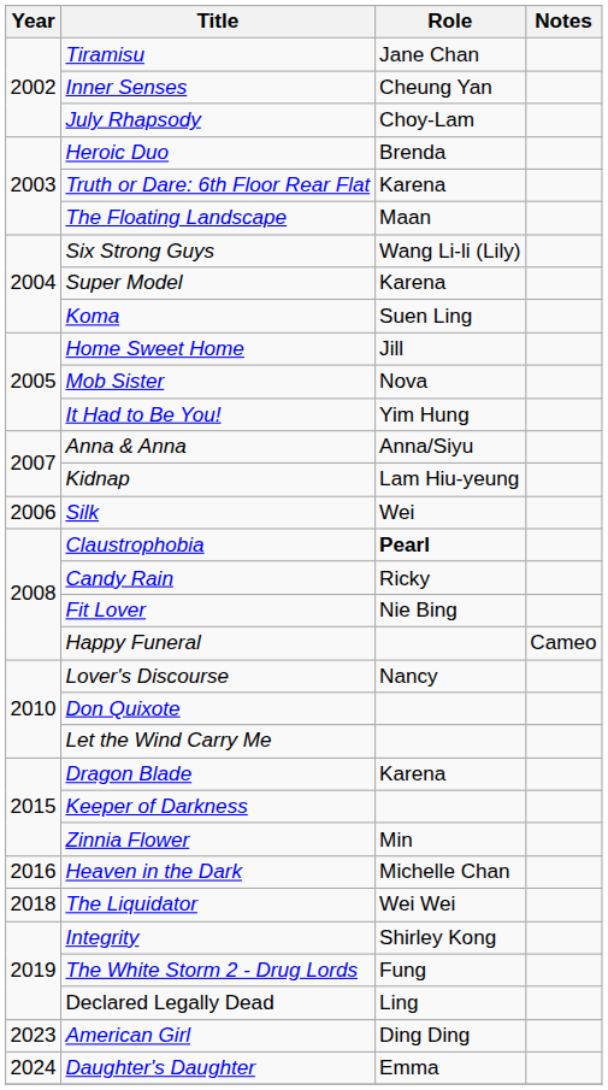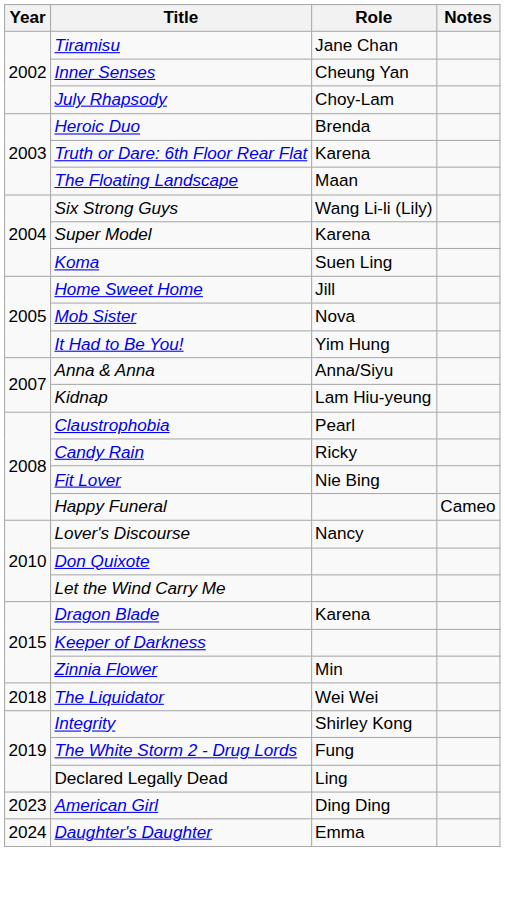 <table class="wikitable sortable">
 <tr>
 <th>Year</th>
 <th>Title</th>
 <th>Role</th>
 <th class="unsortable">Notes</th>
 </tr>
 <tr>
 <td rowspan="3">2002</td>
 <td><em><a href='#'>Tiramisu</a></em></td>
 <td>Jane Chan</td>
 <td></td>
 </tr>
 <tr>
 <td><em><a href='#'>Inner Senses</a></em></td>
 <td>Cheung Yan</td>
 <td></td>
 </tr>
 <tr>
 <td><em><a href='#'>July Rhapsody</a></em></td>
 <td>Choy-Lam</td>
 <td></td>
 </tr>
 <tr>
 <td rowspan="3">2003</td>
 <td><em><a href='#'>Heroic Duo</a></em></td>
 <td>Brenda</td>
 <td></td>
 </tr>
 <tr>
 <td><em><a href='#'>Truth or Dare: 6th Floor Rear Flat</a></em></td>
 <td>Karena</td>
 <td></td>
 </tr>
 <tr>
 <td><em><a href='#'>The Floating Landscape</a></em></td>
 <td>Maan</td>
 <td></td>
 </tr>
 <tr>
 <td rowspan="3">2004</td>
 <td><em>Six Strong Guys</em></td>
 <td>Wang Li-li (Lily)</td>
 <td></td>
 </tr>
 <tr>
 <td><em>Super Model</em></td>
 <td>Karena</td>
 <td></td>
 </tr>
 <tr>
 <td><em><a href='#'>Koma</a></em></td>
 <td>Suen Ling</td>
 <td></td>
 </tr>
 <tr>
 <td rowspan="3">2005</td>
 <td><em><a href='#'>Home Sweet Home</a></em></td>
 <td>Jill</td>
 <td></td>
 </tr>
 <tr>
 <td><em><a href='#'>Mob Sister</a></em></td>
 <td>Nova</td>
 <td></td>
 </tr>
 <tr>
 <td><em><a href='#'>It Had to Be You!</a></em></td>
 <td>Yim Hung</td>
 <td></td>
 </tr>
 <tr>
 <td rowspan="2">2007</td>
 <td><em>Anna & Anna</em></td>
 <td>Anna/Siyu</td>
 <td></td>
 </tr>
 <tr>
 <td><em>Kidnap</em></td>
 <td>Lam Hiu-yeung</td>
 <td></td>
 </tr>
 <tr>
-<td>2006</td>
-<td><em><a href='#'>Silk</a></em></td>
-<td>Wei</td>
-<td></td>
-</tr>
-<tr>
 <td rowspan="4">2008</td>
 <td><em><a href='#'>Claustrophobia</a></em></td>
-<td><strong>Pearl</strong></td>
+<td>Pearl</td>
 <td></td>
 </tr>
 <tr>
 <td><em><a href='#'>Candy Rain</a></em></td>
 <td>Ricky</td>
 <td></td>
 </tr>
 <tr>
 <td><em><a href='#'>Fit Lover</a></em></td>
 <td>Nie Bing</td>
 <td></td>
 </tr>
 <tr>
 <td><em>Happy Funeral</em></td>
 <td></td>
 <td>Cameo</td>
 </tr>
 <tr>
 <td rowspan="3">2010</td>
 <td><em>Lover's Discourse</em></td>
 <td>Nancy</td>
 <td></td>
 </tr>
 <tr>
 <td><em><a href='#'>Don Quixote</a></em></td>
 <td></td>
 <td></td>
 </tr>
 <tr>
 <td><em> 	Let the Wind Carry Me</em></td>
 <td></td>
 <td></td>
 </tr>
 <tr>
 <td rowspan="3">2015</td>
 <td><em><a href='#'>Dragon Blade</a></em></td>
 <td>Karena</td>
 <td></td>
 </tr>
 <tr>
 <td><em><a href='#'>Keeper of Darkness</a></em></td>
 <td></td>
 <td></td>
 </tr>
 <tr>
 <td><em><a href='#'>Zinnia Flower</a></em></td>
 <td>Min</td>
 <td></td>
 </tr>
 <tr>
-<td>2016</td>
-<td><em><a href='#'>Heaven in the Dark</a></em></td>
-<td>Michelle Chan</td>
-<td></td>
-</tr>
-<tr>
 <td>2018</td>
 <td><em><a href='#'>The Liquidator</a></em></td>
 <td>Wei Wei</td>
 <td></td>
 </tr>
 <tr>
 <td rowspan="3">2019</td>
 <td><em><a href='#'>Integrity</a></em></td>
 <td>Shirley Kong</td>
 <td></td>
 </tr>
 <tr>
 <td><em><a href='#'>The White Storm 2 - Drug Lords</a></em></td>
 <td>Fung</td>
 <td></td>
 </tr>
 <tr>
 <td>Declared Legally Dead</td>
 <td>Ling</td>
 <td></td>
 </tr>
 <tr>
 <td>2023</td>
 <td><em><a href='#'>American Girl</a></em></td>
 <td>Ding Ding</td>
 <td></td>
 </tr>
 <tr>
 <td>2024</td>
 <td><em><a href='#'>Daughter's Daughter</a></em></td>
 <td>Emma</td>
 <td></td>
 </tr>
 <tr>
 </tr>
 </table>
